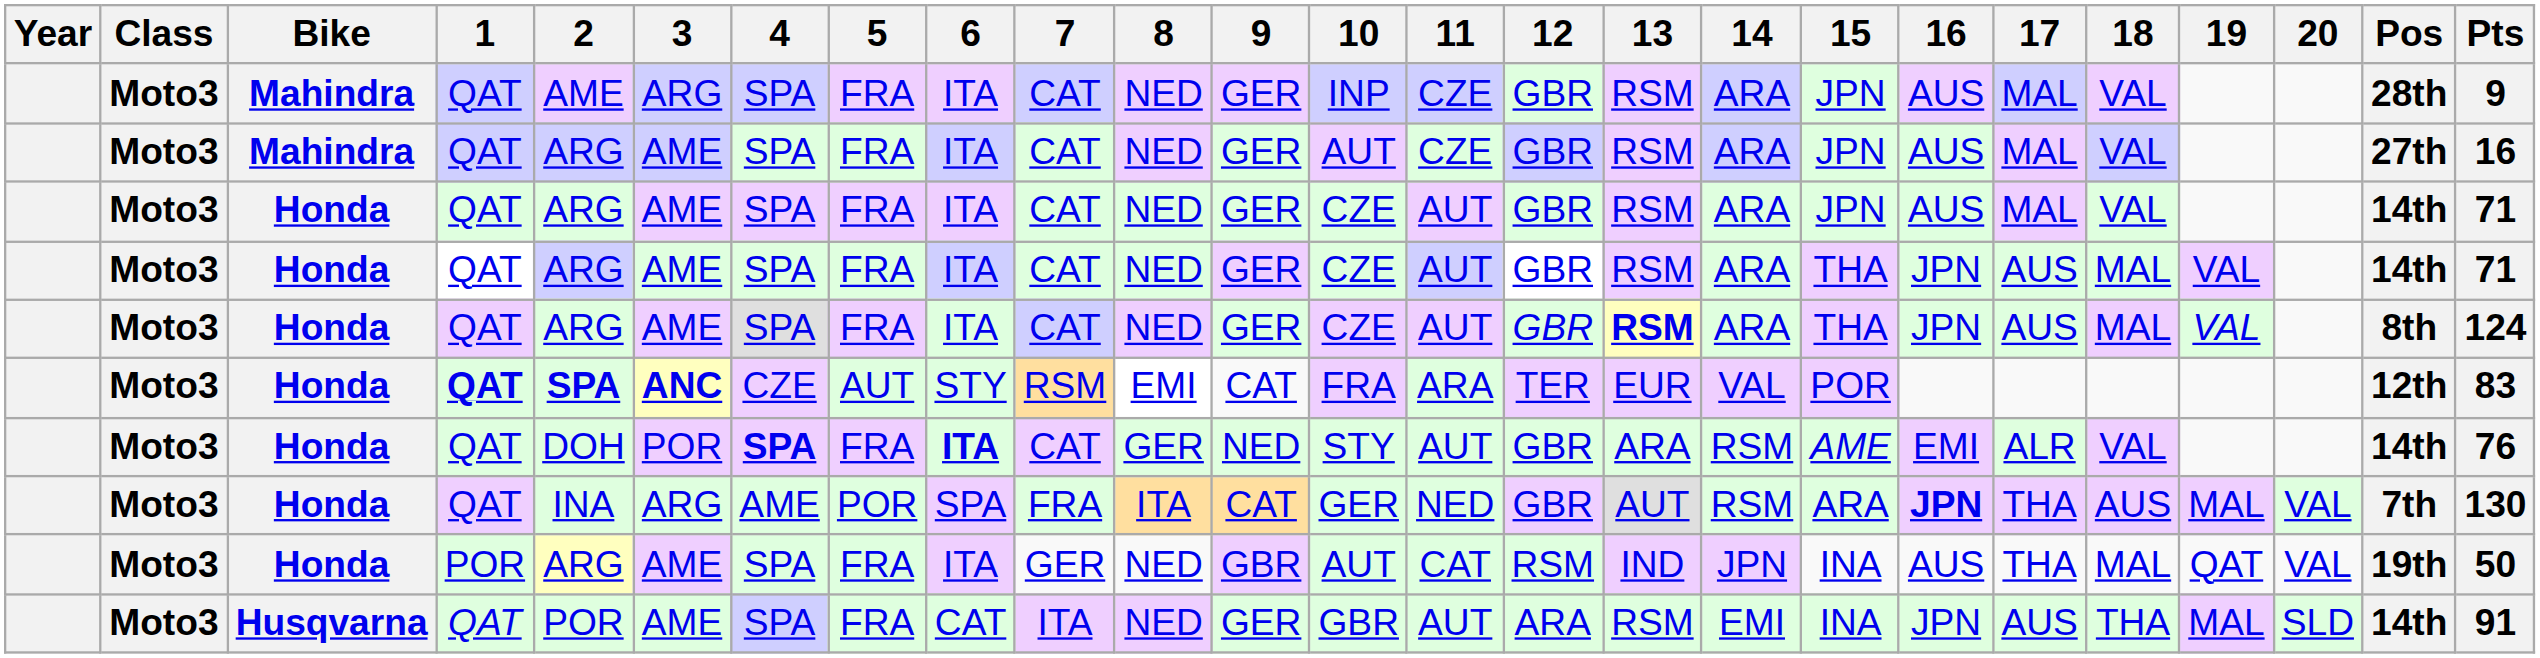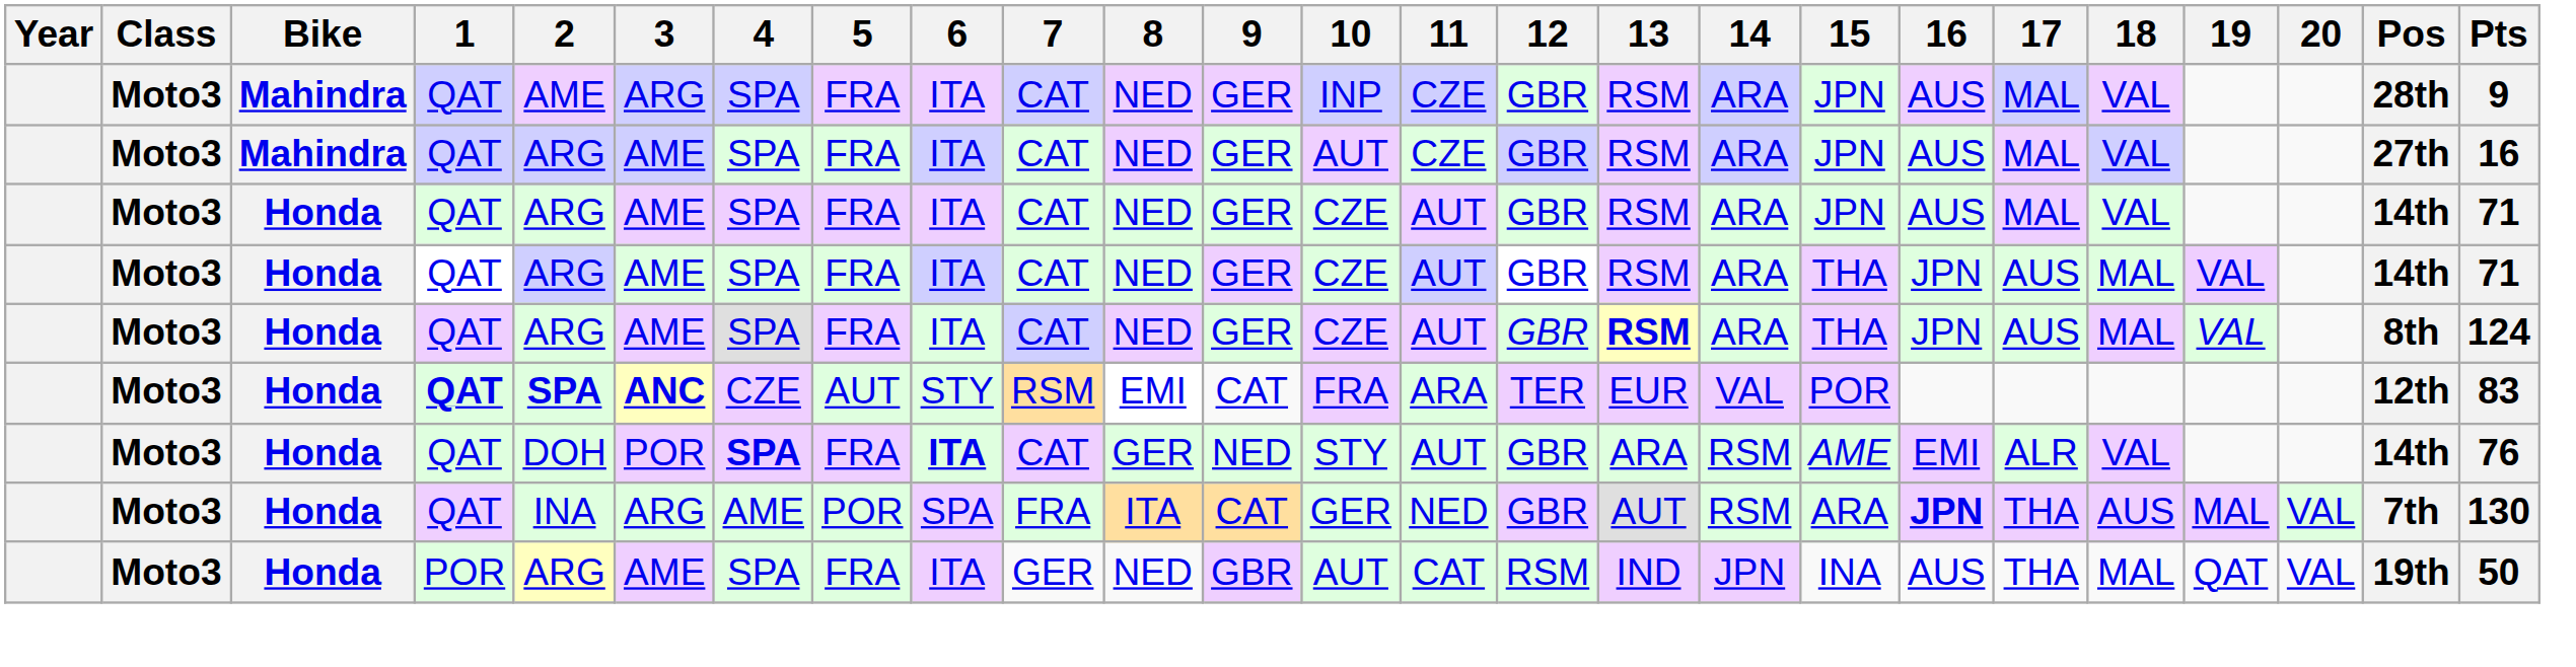 <table class="wikitable" style="text-align:center">
 <tr>
 <th>Year</th>
 <th>Class</th>
 <th>Bike</th>
 <th>1</th>
 <th>2</th>
 <th>3</th>
 <th>4</th>
 <th>5</th>
 <th>6</th>
 <th>7</th>
 <th>8</th>
 <th>9</th>
 <th>10</th>
 <th>11</th>
 <th>12</th>
 <th>13</th>
 <th>14</th>
 <th>15</th>
 <th>16</th>
 <th>17</th>
 <th>18</th>
 <th>19</th>
 <th>20</th>
 <th>Pos</th>
 <th>Pts</th>
 </tr>
 <tr>
 <th></th>
 <th>Moto3</th>
 <th><a href='#'>Mahindra</a></th>
 <td style="background:#CFCFFF;"><a href='#'>QAT</a><br></td>
 <td style="background:#efcfff;"><a href='#'>AME</a><br></td>
 <td style="background:#CFCFFF;"><a href='#'>ARG</a><br></td>
 <td style="background:#CFCFFF;"><a href='#'>SPA</a><br></td>
 <td style="background:#efcfff;"><a href='#'>FRA</a><br></td>
 <td style="background:#efcfff;"><a href='#'>ITA</a><br></td>
 <td style="background:#CFCFFF;"><a href='#'>CAT</a><br></td>
 <td style="background:#efcfff;"><a href='#'>NED</a><br></td>
 <td style="background:#efcfff;"><a href='#'>GER</a><br></td>
 <td style="background:#CFCFFF;"><a href='#'>INP</a><br></td>
 <td style="background:#CFCFFF;"><a href='#'>CZE</a><br></td>
 <td style="background:#dfffdf;"><a href='#'>GBR</a><br></td>
 <td style="background:#efcfff;"><a href='#'>RSM</a><br></td>
 <td style="background:#CFCFFF;"><a href='#'>ARA</a><br></td>
 <td style="background:#dfffdf;"><a href='#'>JPN</a><br></td>
 <td style="background:#efcfff;"><a href='#'>AUS</a><br></td>
 <td style="background:#CFCFFF;"><a href='#'>MAL</a><br></td>
 <td style="background:#efcfff;"><a href='#'>VAL</a><br></td>
 <td></td>
 <td></td>
 <th>28th</th>
 <th>9</th>
 </tr>
 <tr>
 <th></th>
 <th>Moto3</th>
 <th><a href='#'>Mahindra</a></th>
 <td style="background:#cfcfff;"><a href='#'>QAT</a><br></td>
 <td style="background:#cfcfff;"><a href='#'>ARG</a><br></td>
 <td style="background:#cfcfff;"><a href='#'>AME</a><br></td>
 <td style="background:#dfffdf;"><a href='#'>SPA</a><br></td>
 <td style="background:#dfffdf;"><a href='#'>FRA</a><br></td>
 <td style="background:#cfcfff;"><a href='#'>ITA</a><br></td>
 <td style="background:#dfffdf;"><a href='#'>CAT</a><br></td>
 <td style="background:#efcfff;"><a href='#'>NED</a><br></td>
 <td style="background:#dfffdf;"><a href='#'>GER</a><br></td>
 <td style="background:#efcfff;"><a href='#'>AUT</a><br></td>
 <td style="background:#dfffdf;"><a href='#'>CZE</a><br></td>
 <td style="background:#cfcfff;"><a href='#'>GBR</a><br></td>
 <td style="background:#efcfff;"><a href='#'>RSM</a><br></td>
 <td style="background:#cfcfff;"><a href='#'>ARA</a><br></td>
 <td style="background:#dfffdf;"><a href='#'>JPN</a><br></td>
 <td style="background:#dfffdf;"><a href='#'>AUS</a><br></td>
 <td style="background:#efcfff;"><a href='#'>MAL</a><br></td>
 <td style="background:#cfcfff;"><a href='#'>VAL</a><br></td>
 <td></td>
 <td></td>
 <th>27th</th>
 <th>16</th>
 </tr>
 <tr>
 <th></th>
 <th>Moto3</th>
 <th><a href='#'>Honda</a></th>
 <td style="background:#dfffdf;"><a href='#'>QAT</a><br></td>
 <td style="background:#dfffdf;"><a href='#'>ARG</a><br></td>
 <td style="background:#efcfff;"><a href='#'>AME</a><br></td>
 <td style="background:#efcfff;"><a href='#'>SPA</a><br></td>
 <td style="background:#efcfff;"><a href='#'>FRA</a><br></td>
 <td style="background:#efcfff;"><a href='#'>ITA</a><br></td>
 <td style="background:#dfffdf;"><a href='#'>CAT</a><br></td>
 <td style="background:#dfffdf;"><a href='#'>NED</a><br></td>
 <td style="background:#dfffdf;"><a href='#'>GER</a><br></td>
 <td style="background:#dfffdf;"><a href='#'>CZE</a><br></td>
 <td style="background:#efcfff;"><a href='#'>AUT</a><br></td>
 <td style="background:#dfffdf;"><a href='#'>GBR</a><br></td>
 <td style="background:#efcfff;"><a href='#'>RSM</a><br></td>
 <td style="background:#dfffdf;"><a href='#'>ARA</a><br></td>
 <td style="background:#dfffdf;"><a href='#'>JPN</a><br></td>
 <td style="background:#dfffdf;"><a href='#'>AUS</a><br></td>
 <td style="background:#efcfff;"><a href='#'>MAL</a><br></td>
 <td style="background:#dfffdf;"><a href='#'>VAL</a><br></td>
 <td></td>
 <td></td>
 <th>14th</th>
 <th>71</th>
 </tr>
 <tr>
 <th></th>
 <th>Moto3</th>
 <th><a href='#'>Honda</a></th>
 <td style="background:#ffffff;"><a href='#'>QAT</a><br></td>
 <td style="background:#cfcfff;"><a href='#'>ARG</a><br></td>
 <td style="background:#dfffdf;"><a href='#'>AME</a><br></td>
 <td style="background:#dfffdf;"><a href='#'>SPA</a><br></td>
 <td style="background:#dfffdf;"><a href='#'>FRA</a><br></td>
 <td style="background:#cfcfff;"><a href='#'>ITA</a><br></td>
 <td style="background:#dfffdf;"><a href='#'>CAT</a><br></td>
 <td style="background:#dfffdf;"><a href='#'>NED</a><br></td>
 <td style="background:#efcfff;"><a href='#'>GER</a><br></td>
 <td style="background:#dfffdf;"><a href='#'>CZE</a><br></td>
 <td style="background:#cfcfff;"><a href='#'>AUT</a><br></td>
 <td style="background:#ffffff;"><a href='#'>GBR</a><br></td>
 <td style="background:#efcfff;"><a href='#'>RSM</a><br></td>
 <td style="background:#dfffdf;"><a href='#'>ARA</a><br></td>
 <td style="background:#efcfff;"><a href='#'>THA</a><br></td>
 <td style="background:#dfffdf;"><a href='#'>JPN</a><br></td>
 <td style="background:#dfffdf;"><a href='#'>AUS</a><br></td>
 <td style="background:#dfffdf;"><a href='#'>MAL</a><br></td>
 <td style="background:#EFCFFF;"><a href='#'>VAL</a><br></td>
 <td></td>
 <th>14th</th>
 <th>71</th>
 </tr>
 <tr>
 <th></th>
 <th>Moto3</th>
 <th><a href='#'>Honda</a></th>
 <td style="background:#efcfff;"><a href='#'>QAT</a><br></td>
 <td style="background:#dfffdf;"><a href='#'>ARG</a><br></td>
 <td style="background:#efcfff;"><a href='#'>AME</a><br></td>
 <td style="background:#dfdfdf;"><a href='#'>SPA</a><br></td>
 <td style="background:#efcfff;"><a href='#'>FRA</a><br></td>
 <td style="background:#dfffdf;"><a href='#'>ITA</a><br></td>
 <td style="background:#cfcfff;"><a href='#'>CAT</a><br></td>
 <td style="background:#efcfff;"><a href='#'>NED</a><br></td>
 <td style="background:#dfffdf;"><a href='#'>GER</a><br></td>
 <td style="background:#efcfff;"><a href='#'>CZE</a><br></td>
 <td style="background:#efcfff;"><a href='#'>AUT</a><br></td>
 <td style="background:#dfffdf;"><em><a href='#'>GBR</a></em><br></td>
 <td style="background:#ffffbf;"><strong><a href='#'>RSM</a></strong><br></td>
 <td style="background:#dfffdf;"><a href='#'>ARA</a><br></td>
 <td style="background:#efcfff;"><a href='#'>THA</a><br></td>
 <td style="background:#dfffdf;"><a href='#'>JPN</a><br></td>
 <td style="background:#dfffdf;"><a href='#'>AUS</a><br></td>
 <td style="background:#efcfff;"><a href='#'>MAL</a><br></td>
 <td style="background:#dfffdf;"><em><a href='#'>VAL</a></em><br></td>
 <td></td>
 <th>8th</th>
 <th>124</th>
 </tr>
 <tr>
 <th></th>
 <th>Moto3</th>
 <th><a href='#'>Honda</a></th>
 <td style="background:#dfffdf;"><strong><a href='#'>QAT</a></strong><br></td>
 <td style="background:#dfffdf;"><strong><a href='#'>SPA</a></strong><br></td>
 <td style="background:#ffffbf;"><strong><a href='#'>ANC</a></strong><br></td>
 <td style="background:#efcfff;"><a href='#'>CZE</a><br></td>
 <td style="background:#dfffdf;"><a href='#'>AUT</a><br></td>
 <td style="background:#dfffdf;"><a href='#'>STY</a><br></td>
 <td style="background:#ffdf9f;"><a href='#'>RSM</a><br></td>
 <td style="background:#ffffff;"><a href='#'>EMI</a><br></td>
 <td><a href='#'>CAT</a></td>
 <td style="background:#efcfff;"><a href='#'>FRA</a><br></td>
 <td style="background:#dfffdf;"><a href='#'>ARA</a><br></td>
 <td style="background:#efcfff;"><a href='#'>TER</a><br></td>
 <td style="background:#efcfff;"><a href='#'>EUR</a><br></td>
 <td style="background:#efcfff;"><a href='#'>VAL</a><br></td>
 <td style="background:#efcfff;"><a href='#'>POR</a><br></td>
 <td></td>
 <td></td>
 <td></td>
 <td></td>
 <td></td>
 <th>12th</th>
 <th>83</th>
 </tr>
 <tr>
 <th></th>
 <th>Moto3</th>
 <th><a href='#'>Honda</a></th>
 <td style="background:#dfffdf;"><a href='#'>QAT</a><br></td>
 <td style="background:#dfffdf;"><a href='#'>DOH</a><br></td>
 <td style="background:#efcfff;"><a href='#'>POR</a><br></td>
 <td style="background:#efcfff;"><strong><a href='#'>SPA</a></strong><br></td>
 <td style="background:#efcfff;"><a href='#'>FRA</a><br></td>
 <td style="background:#dfffdf;"><strong><a href='#'>ITA</a></strong><br></td>
 <td style="background:#efcfff;"><a href='#'>CAT</a><br></td>
 <td style="background:#dfffdf;"><a href='#'>GER</a><br></td>
 <td style="background:#dfffdf;"><a href='#'>NED</a><br></td>
 <td style="background:#dfffdf;"><a href='#'>STY</a><br></td>
 <td style="background:#dfffdf;"><a href='#'>AUT</a><br></td>
 <td style="background:#dfffdf;"><a href='#'>GBR</a><br></td>
 <td style="background:#dfffdf;"><a href='#'>ARA</a><br></td>
 <td style="background:#dfffdf;"><a href='#'>RSM</a><br></td>
 <td style="background:#dfffdf;"><em><a href='#'>AME</a></em><br></td>
 <td style="background:#efcfff;"><a href='#'>EMI</a><br></td>
 <td style="background:#dfffdf;"><a href='#'>ALR</a><br></td>
 <td style="background:#efcfff;"><a href='#'>VAL</a><br></td>
 <td></td>
 <td></td>
 <th>14th</th>
 <th>76</th>
 </tr>
 <tr>
 <th></th>
 <th>Moto3</th>
 <th><a href='#'>Honda</a></th>
 <td style="background:#efcfff;"><a href='#'>QAT</a><br></td>
 <td style="background:#dfffdf;"><a href='#'>INA</a><br></td>
 <td style="background:#dfffdf;"><a href='#'>ARG</a><br></td>
 <td style="background:#dfffdf;"><a href='#'>AME</a><br></td>
 <td style="background:#dfffdf;"><a href='#'>POR</a><br></td>
 <td style="background:#efcfff;"><a href='#'>SPA</a><br></td>
 <td style="background:#dfffdf;"><a href='#'>FRA</a><br></td>
 <td style="background:#ffdf9f;"><a href='#'>ITA</a><br></td>
 <td style="background:#ffdf9f;"><a href='#'>CAT</a><br></td>
 <td style="background:#dfffdf;"><a href='#'>GER</a><br></td>
 <td style="background:#dfffdf;"><a href='#'>NED</a><br></td>
 <td style="background:#efcfff;"><a href='#'>GBR</a><br></td>
 <td style="background:#dfdfdf;"><a href='#'>AUT</a><br></td>
 <td style="background:#dfffdf;"><a href='#'>RSM</a><br></td>
 <td style="background:#dfffdf;"><a href='#'>ARA</a><br></td>
 <td style="background:#efcfff;"><strong><a href='#'>JPN</a></strong><br></td>
 <td style="background:#efcfff;"><a href='#'>THA</a><br></td>
 <td style="background:#efcfff;"><a href='#'>AUS</a><br></td>
 <td style="background:#efcfff;"><a href='#'>MAL</a><br></td>
 <td style="background:#dfffdf;"><a href='#'>VAL</a><br></td>
 <th>7th</th>
 <th>130</th>
 </tr>
 <tr>
 <th></th>
 <th>Moto3</th>
 <th><a href='#'>Honda</a></th>
 <td style="background:#dfffdf;"><a href='#'>POR</a><br></td>
 <td style="background:#ffffbf;"><a href='#'>ARG</a><br></td>
 <td style="background:#efcfff;"><a href='#'>AME</a><br></td>
 <td style="background:#dfffdf;"><a href='#'>SPA</a><br></td>
 <td style="background:#dfffdf;"><a href='#'>FRA</a><br></td>
 <td style="background:#efcfff;"><a href='#'>ITA</a><br></td>
 <td><a href='#'>GER</a></td>
 <td><a href='#'>NED</a></td>
 <td style="background:#efcfff;"><a href='#'>GBR</a><br></td>
 <td style="background:#dfffdf;"><a href='#'>AUT</a><br></td>
 <td style="background:#dfffdf;"><a href='#'>CAT</a><br></td>
 <td style="background:#dfffdf;"><a href='#'>RSM</a><br></td>
 <td style="background:#efcfff;"><a href='#'>IND</a><br></td>
 <td style="background:#efcfff;"><a href='#'>JPN</a><br></td>
 <td><a href='#'>INA</a></td>
 <td><a href='#'>AUS</a></td>
 <td><a href='#'>THA</a></td>
 <td><a href='#'>MAL</a></td>
 <td><a href='#'>QAT</a></td>
 <td><a href='#'>VAL</a></td>
 <th>19th</th>
 <th>50</th>
 </tr>
-<tr>
-<th></th>
-<th>Moto3</th>
-<th><a href='#'>Husqvarna</a></th>
-<td style="background:#dfffdf;"><em><a href='#'>QAT</a></em><br></td>
-<td style="background:#dfffdf;"><a href='#'>POR</a><br></td>
-<td style="background:#dfffdf;"><a href='#'>AME</a><br></td>
-<td style="background:#cfcfff;"><a href='#'>SPA</a><br></td>
-<td style="background:#dfffdf;"><a href='#'>FRA</a><br></td>
-<td style="background:#dfffdf;"><a href='#'>CAT</a><br></td>
-<td style="background:#efcfff;"><a href='#'>ITA</a><br></td>
-<td style="background:#efcfff;"><a href='#'>NED</a><br></td>
-<td style="background:#dfffdf;"><a href='#'>GER</a><br></td>
-<td style="background:#dfffdf;"><a href='#'>GBR</a><br></td>
-<td style="background:#dfffdf;"><a href='#'>AUT</a><br></td>
-<td style="background:#dfffdf;"><a href='#'>ARA</a><br></td>
-<td style="background:#dfffdf;"><a href='#'>RSM</a><br></td>
-<td style="background:#dfffdf;"><a href='#'>EMI</a><br></td>
-<td style="background:#dfffdf;"><a href='#'>INA</a><br></td>
-<td style="background:#dfffdf;"><a href='#'>JPN</a><br></td>
-<td style="background:#dfffdf;"><a href='#'>AUS</a><br></td>
-<td style="background:#dfffdf;"><a href='#'>THA</a><br></td>
-<td style="background:#efcfff;"><a href='#'>MAL</a><br></td>
-<td style="background:#dfffdf;"><a href='#'>SLD</a><br></td>
-<th>14th</th>
-<th>91</th>
-</tr>
 </table>
